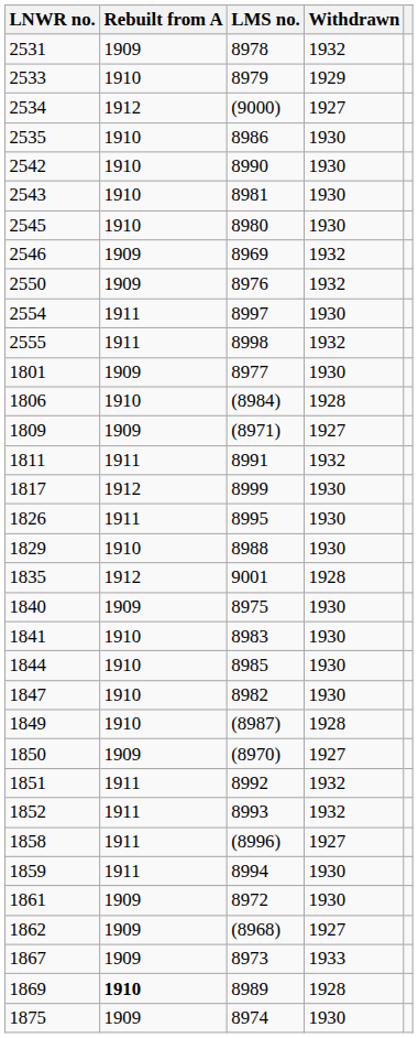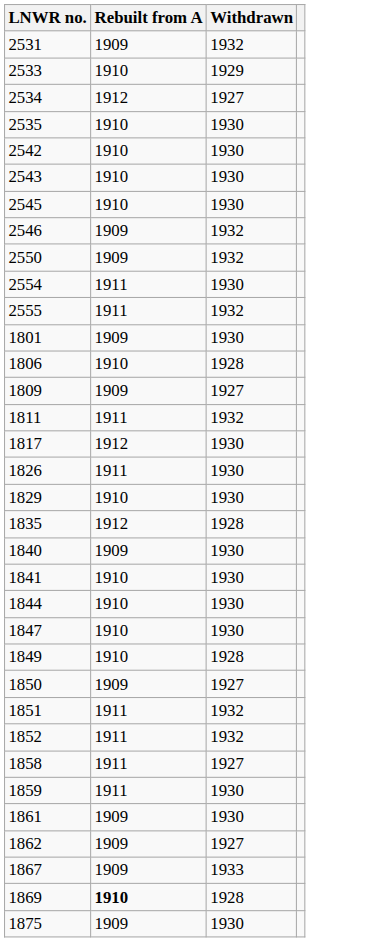 <table class="wikitable sortable">
 <tr>
 <th>LNWR no.</th>
 <th>Rebuilt from A</th>
-<th>LMS no.</th>
 <th>Withdrawn</th>
 <th class="unsortable"></th>
 </tr>
 <tr>
 <td>2531</td>
 <td>1909</td>
-<td>8978</td>
 <td>1932</td>
 <td></td>
 </tr>
 <tr>
 <td>2533</td>
 <td>1910</td>
-<td>8979</td>
 <td>1929</td>
 <td></td>
 </tr>
 <tr>
 <td>2534</td>
 <td>1912</td>
-<td>(9000)</td>
 <td>1927</td>
 <td></td>
 </tr>
 <tr>
 <td>2535</td>
 <td>1910</td>
-<td>8986</td>
 <td>1930</td>
 <td></td>
 </tr>
 <tr>
 <td>2542</td>
 <td>1910</td>
-<td>8990</td>
 <td>1930</td>
 <td></td>
 </tr>
 <tr>
 <td>2543</td>
 <td>1910</td>
-<td>8981</td>
 <td>1930</td>
 <td></td>
 </tr>
 <tr>
 <td>2545</td>
 <td>1910</td>
-<td>8980</td>
 <td>1930</td>
 <td></td>
 </tr>
 <tr>
 <td>2546</td>
 <td>1909</td>
-<td>8969</td>
 <td>1932</td>
 <td></td>
 </tr>
 <tr>
 <td>2550</td>
 <td>1909</td>
-<td>8976</td>
 <td>1932</td>
 <td></td>
 </tr>
 <tr>
 <td>2554</td>
 <td>1911</td>
-<td>8997</td>
 <td>1930</td>
 <td></td>
 </tr>
 <tr>
 <td>2555</td>
 <td>1911</td>
-<td>8998</td>
 <td>1932</td>
 <td></td>
 </tr>
 <tr>
 <td>1801</td>
 <td>1909</td>
-<td>8977</td>
 <td>1930</td>
 <td></td>
 </tr>
 <tr>
 <td>1806</td>
 <td>1910</td>
-<td>(8984)</td>
 <td>1928</td>
 <td></td>
 </tr>
 <tr>
 <td>1809</td>
 <td>1909</td>
-<td>(8971)</td>
 <td>1927</td>
 <td></td>
 </tr>
 <tr>
 <td>1811</td>
 <td>1911</td>
-<td>8991</td>
 <td>1932</td>
 <td></td>
 </tr>
 <tr>
 <td>1817</td>
 <td>1912</td>
-<td>8999</td>
 <td>1930</td>
 <td></td>
 </tr>
 <tr>
 <td>1826</td>
 <td>1911</td>
-<td>8995</td>
 <td>1930</td>
 <td></td>
 </tr>
 <tr>
 <td>1829</td>
 <td>1910</td>
-<td>8988</td>
 <td>1930</td>
 <td></td>
 </tr>
 <tr>
 <td>1835</td>
 <td>1912</td>
-<td>9001</td>
 <td>1928</td>
 <td></td>
 </tr>
 <tr>
 <td>1840</td>
 <td>1909</td>
-<td>8975</td>
 <td>1930</td>
 <td></td>
 </tr>
 <tr>
 <td>1841</td>
 <td>1910</td>
-<td>8983</td>
 <td>1930</td>
 <td></td>
 </tr>
 <tr>
 <td>1844</td>
 <td>1910</td>
-<td>8985</td>
 <td>1930</td>
 <td></td>
 </tr>
 <tr>
 <td>1847</td>
 <td>1910</td>
-<td>8982</td>
 <td>1930</td>
 <td></td>
 </tr>
 <tr>
 <td>1849</td>
 <td>1910</td>
-<td>(8987)</td>
 <td>1928</td>
 <td></td>
 </tr>
 <tr>
 <td>1850</td>
 <td>1909</td>
-<td>(8970)</td>
 <td>1927</td>
 <td></td>
 </tr>
 <tr>
 <td>1851</td>
 <td>1911</td>
-<td>8992</td>
 <td>1932</td>
 <td></td>
 </tr>
 <tr>
 <td>1852</td>
 <td>1911</td>
-<td>8993</td>
 <td>1932</td>
 <td></td>
 </tr>
 <tr>
 <td>1858</td>
 <td>1911</td>
-<td>(8996)</td>
 <td>1927</td>
 <td></td>
 </tr>
 <tr>
 <td>1859</td>
 <td>1911</td>
-<td>8994</td>
 <td>1930</td>
 <td></td>
 </tr>
 <tr>
 <td>1861</td>
 <td>1909</td>
-<td>8972</td>
 <td>1930</td>
 <td></td>
 </tr>
 <tr>
 <td>1862</td>
 <td>1909</td>
-<td>(8968)</td>
 <td>1927</td>
 <td></td>
 </tr>
 <tr>
 <td>1867</td>
 <td>1909</td>
-<td>8973</td>
 <td>1933</td>
 <td></td>
 </tr>
 <tr>
 <td>1869</td>
 <td><strong>1910</strong></td>
-<td>8989</td>
 <td>1928</td>
 <td></td>
 </tr>
 <tr>
 <td>1875</td>
 <td>1909</td>
-<td>8974</td>
 <td>1930</td>
 <td></td>
 </tr>
 </table>
